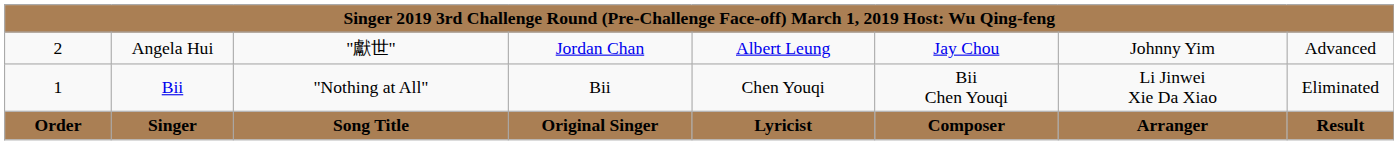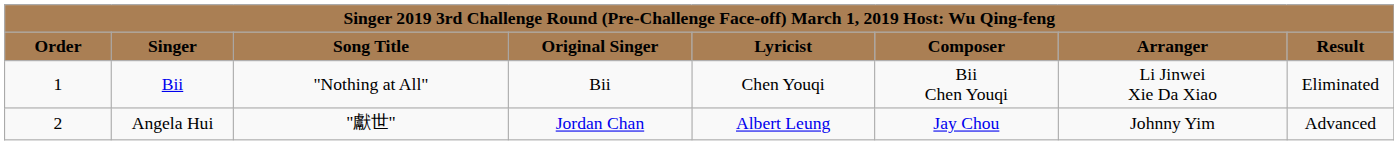 <table class="wikitable sortable mw-collapsible" width="100%" style="text-align:center">
 <tr align=center style="background:#AA7F54">
 <td colspan="8"><div><strong>Singer 2019 3rd Challenge Round (Pre-Challenge Face-off) March 1, 2019 Host: Wu Qing-feng</strong></div></td>
+</tr>
+<tr style="background:#AA7F54">
+<td style="width:7%"><strong>Order</strong></td>
+<td style="width:8%"><strong>Singer</strong></td>
+<td style="width:18%"><strong>Song Title</strong></td>
+<td style="width:12%"><strong>Original Singer</strong></td>
+<td style="width:12% "><strong>Lyricist</strong></td>
+<td style="width:12%"><strong>Composer</strong></td>
+<td style="width:15%"><strong>Arranger</strong></td>
+<td style="width:7%"><strong>Result</strong></td>
+</tr>
+<tr>
+<td>1</td>
+<td><a href='#'>Bii</a></td>
+<td>"Nothing at All"</td>
+<td>Bii</td>
+<td>Chen Youqi</td>
+<td>Bii<br>Chen Youqi</td>
+<td>Li Jinwei<br>Xie Da Xiao</td>
+<td>Eliminated</td>
 </tr>
 <tr>
 <td>2</td>
 <td>Angela Hui</td>
 <td>"獻世"</td>
 <td><a href='#'>Jordan Chan</a></td>
 <td><a href='#'>Albert Leung</a></td>
 <td><a href='#'>Jay Chou</a></td>
 <td>Johnny Yim</td>
 <td>Advanced</td>
 </tr>
-<tr>
-<td>1</td>
-<td><a href='#'>Bii</a></td>
-<td>"Nothing at All"</td>
-<td>Bii</td>
-<td>Chen Youqi</td>
-<td>Bii<br>Chen Youqi</td>
-<td>Li Jinwei<br>Xie Da Xiao</td>
-<td>Eliminated</td>
-</tr>
-<tr style="background:#AA7F54">
-<td style="width:7%"><strong>Order</strong></td>
-<td style="width:8%"><strong>Singer</strong></td>
-<td style="width:18%"><strong>Song Title</strong></td>
-<td style="width:12%"><strong>Original Singer</strong></td>
-<td style="width:12% "><strong>Lyricist</strong></td>
-<td style="width:12%"><strong>Composer</strong></td>
-<td style="width:15%"><strong>Arranger</strong></td>
-<td style="width:7%"><strong>Result</strong></td>
-</tr>
 </table>
